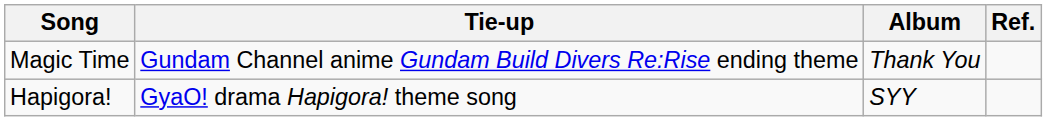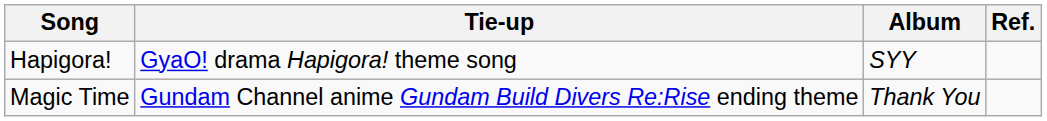 <table class="wikitable">
 <tr>
 <th>Song</th>
 <th>Tie-up</th>
 <th>Album</th>
 <th>Ref.</th>
 </tr>
 <tr>
+<td>Hapigora!</td>
+<td><a href='#'>GyaO!</a> drama <em>Hapigora!</em> theme song</td>
+<td><em>SYY</em></td>
+<td></td>
+</tr>
+<tr>
 <td>Magic Time</td>
 <td><a href='#'>Gundam</a> Channel anime <em><a href='#'>Gundam Build Divers Re:Rise</a></em> ending theme</td>
 <td><em>Thank You</em></td>
 <td></td>
 </tr>
-<tr>
-<td>Hapigora!</td>
-<td><a href='#'>GyaO!</a> drama <em>Hapigora!</em> theme song</td>
-<td><em>SYY</em></td>
-<td></td>
-</tr>
 </table>
